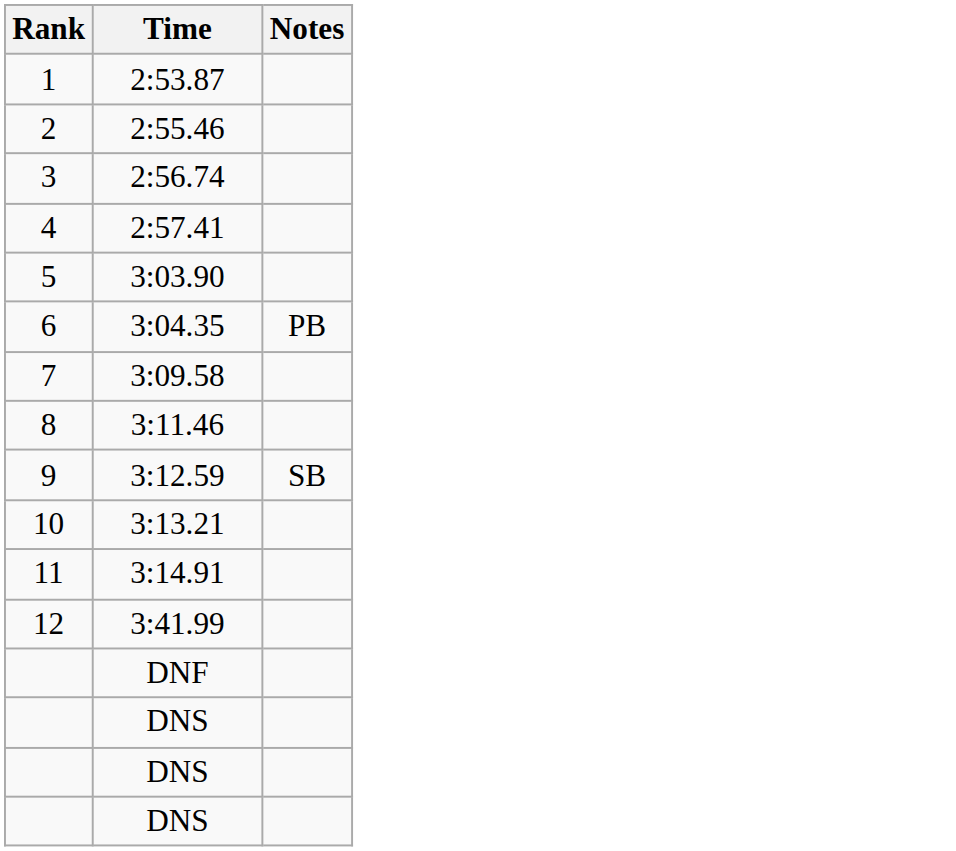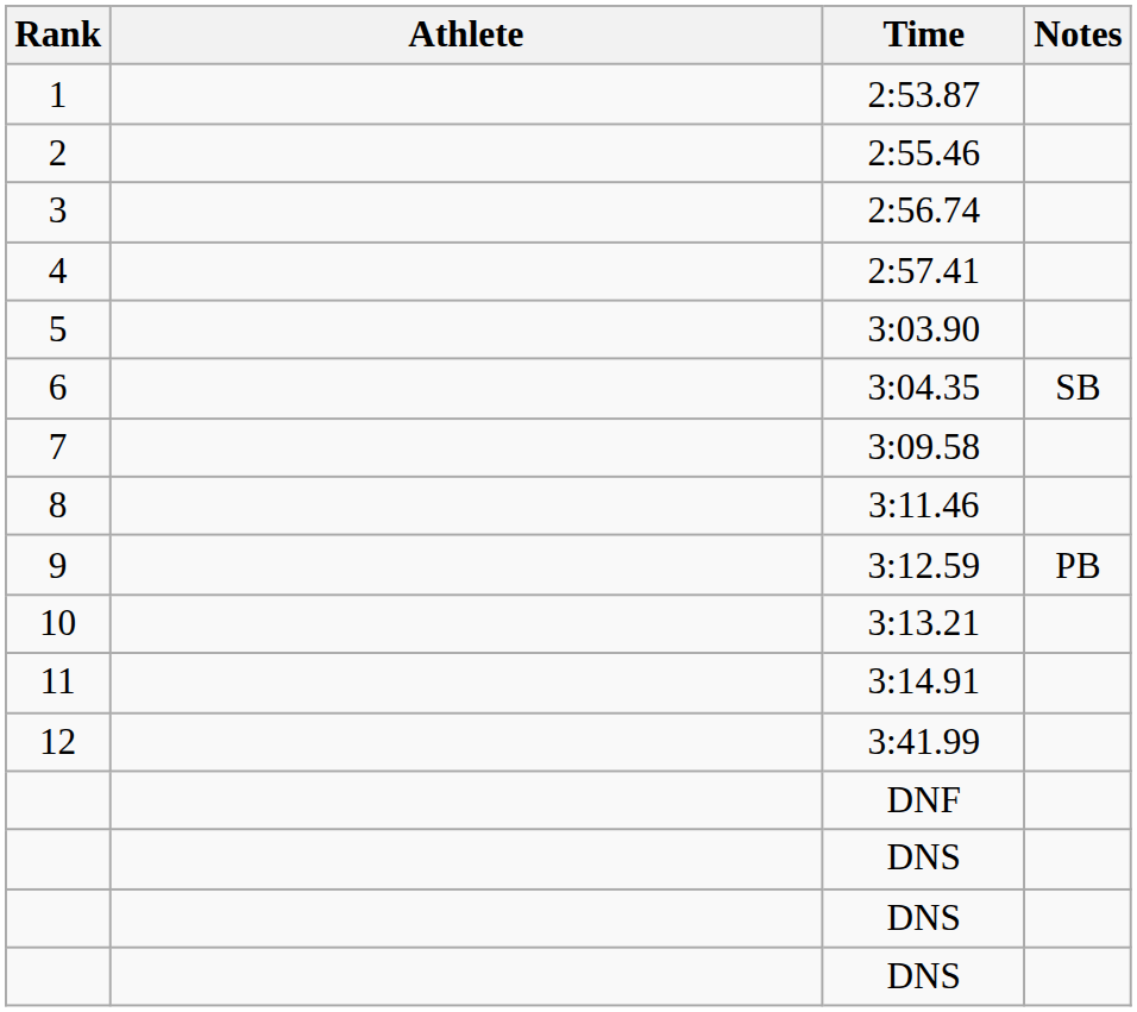 <table class="wikitable" style="text-align:center">
 <tr>
 <th>Rank</th>
+<th width=300>Athlete</th>
 <th width=80>Time</th>
 <th>Notes</th>
 </tr>
 <tr>
 <td>1</td>
+<td align=left></td>
 <td>2:53.87</td>
 <td></td>
 </tr>
 <tr>
 <td>2</td>
+<td align=left></td>
 <td>2:55.46</td>
 <td></td>
 </tr>
 <tr>
 <td>3</td>
+<td align=left></td>
 <td>2:56.74</td>
 <td></td>
 </tr>
 <tr>
 <td>4</td>
+<td align=left></td>
 <td>2:57.41</td>
 <td></td>
 </tr>
 <tr>
 <td>5</td>
+<td align=left></td>
 <td>3:03.90</td>
 <td></td>
 </tr>
 <tr>
 <td>6</td>
+<td align=left></td>
 <td>3:04.35</td>
-<td>PB</td>
+<td>SB</td>
 </tr>
 <tr>
 <td>7</td>
+<td align=left></td>
 <td>3:09.58</td>
 <td></td>
 </tr>
 <tr>
 <td>8</td>
+<td align=left></td>
 <td>3:11.46</td>
 <td></td>
 </tr>
 <tr>
 <td>9</td>
+<td align=left></td>
 <td>3:12.59</td>
-<td>SB</td>
+<td>PB</td>
 </tr>
 <tr>
 <td>10</td>
+<td align=left></td>
 <td>3:13.21</td>
 <td></td>
 </tr>
 <tr>
 <td>11</td>
+<td align=left></td>
 <td>3:14.91</td>
 <td></td>
 </tr>
 <tr>
 <td>12</td>
+<td align=left></td>
 <td>3:41.99</td>
 <td></td>
 </tr>
 <tr>
 <td></td>
+<td align=left></td>
 <td>DNF</td>
 <td></td>
 </tr>
 <tr>
 <td></td>
+<td align=left></td>
 <td>DNS</td>
 <td></td>
 </tr>
 <tr>
 <td></td>
+<td align=left></td>
 <td>DNS</td>
 <td></td>
 </tr>
 <tr>
 <td></td>
+<td align=left></td>
 <td>DNS</td>
 <td></td>
 </tr>
 </table>
